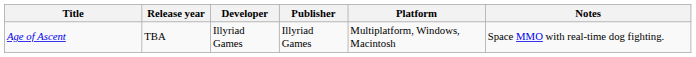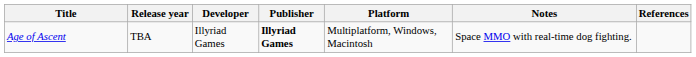 <table class="wikitable sortable" style="font-size: 85%; text-align: left;">
 <tr style="background: #ececec">
 <th style="width:20%;">Title</th>
 <th style="width:10%;">Release year</th>
 <th style="width:10%;">Developer</th>
 <th style="width:10%;">Publisher</th>
 <th style="width:20%;">Platform</th>
 <th style="width:30%;">Notes</th>
+<th>References</th>
 </tr>
 <tr>
 <td><em><a href='#'>Age of Ascent</a></em></td>
 <td>TBA</td>
 <td>Illyriad Games</td>
-<td>Illyriad Games</td>
+<td><strong>Illyriad Games</strong></td>
 <td>Multiplatform, Windows, Macintosh</td>
 <td>Space <a href='#'>MMO</a> with real-time dog fighting.</td>
+<td></td>
 </tr>
 </table>
